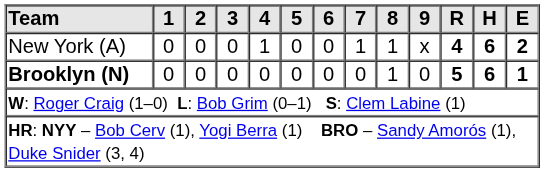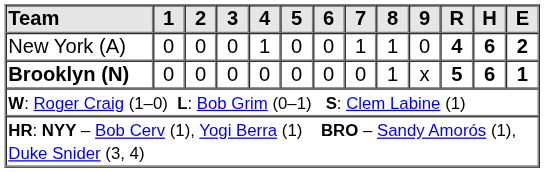 <table border=1 cellspacing=0 width=425 style="margin-left:3em;">
 <tr style="text-align:center; background-color:#e6e6e6;">
 <th align=left width=125>Team</th>
 <th width=25>1</th>
 <th width=25>2</th>
 <th width=25>3</th>
 <th width=25>4</th>
 <th width=25>5</th>
 <th width=25>6</th>
 <th width=25>7</th>
 <th width=25>8</th>
 <th width=25>9</th>
 <th width=25>R</th>
 <th width=25>H</th>
 <th width=25>E</th>
 </tr>
 <tr style="text-align:center;">
 <td align=left>New York (A)</td>
 <td>0</td>
 <td>0</td>
 <td>0</td>
 <td>1</td>
 <td>0</td>
 <td>0</td>
 <td>1</td>
 <td>1</td>
-<td>x</td>
+<td>0</td>
 <td><strong>4</strong></td>
 <td><strong>6</strong></td>
 <td><strong>2</strong></td>
 </tr>
 <tr style="text-align:center;">
 <td align=left><strong>Brooklyn (N)</strong></td>
 <td>0</td>
 <td>0</td>
 <td>0</td>
 <td>0</td>
 <td>0</td>
 <td>0</td>
 <td>0</td>
 <td>1</td>
-<td>0</td>
+<td>x</td>
 <td><strong>5</strong></td>
 <td><strong>6</strong></td>
 <td><strong>1</strong></td>
 </tr>
 <tr style="text-align:left;">
 <td colspan=13><small><strong>W</strong>: <a href='#'>Roger Craig</a> (1–0)  <strong>L</strong>: <a href='#'>Bob Grim</a> (0–1)   <strong>S</strong>: <a href='#'>Clem Labine</a> (1)</small></td>
 </tr>
 <tr style="text-align:left;">
 <td colspan=13><small><strong>HR</strong>: <strong>NYY</strong> – <a href='#'>Bob Cerv</a> (1), <a href='#'>Yogi Berra</a> (1)    <strong>BRO</strong> – <a href='#'>Sandy Amorós</a> (1), <a href='#'>Duke Snider</a> (3, 4)</small></td>
 </tr>
 </table>
